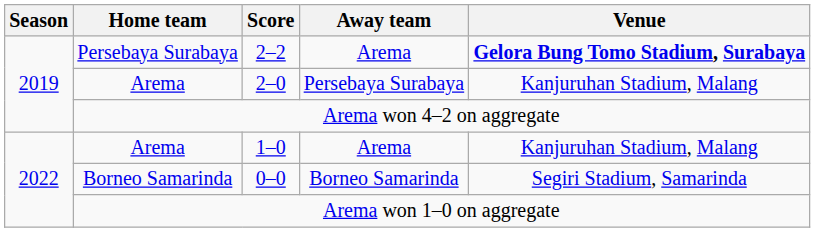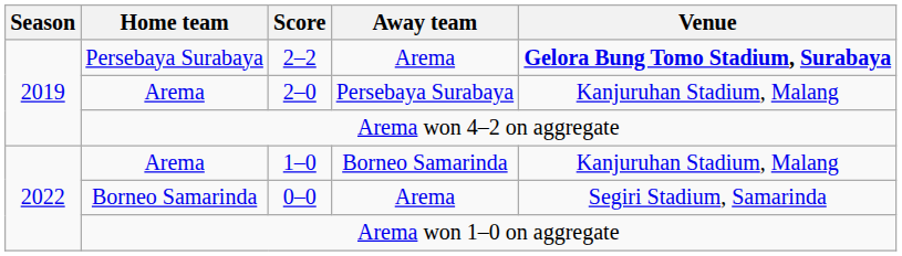 <table class="wikitable" style="text-align: center;">
 <tr>
 <th>Season</th>
 <th>Home team</th>
 <th>Score</th>
 <th>Away team</th>
 <th>Venue</th>
 </tr>
 <tr>
 <td rowspan="3"><a href='#'>2019</a></td>
 <td><a href='#'>Persebaya Surabaya</a></td>
 <td><a href='#'>2–2</a></td>
 <td><a href='#'>Arema</a></td>
 <td><strong><a href='#'>Gelora Bung Tomo Stadium</a>, <a href='#'>Surabaya</a></strong></td>
 </tr>
 <tr>
 <td><a href='#'>Arema</a></td>
 <td><a href='#'>2–0</a></td>
 <td><a href='#'>Persebaya Surabaya</a></td>
 <td><a href='#'>Kanjuruhan Stadium</a>, <a href='#'>Malang</a></td>
 </tr>
 <tr>
 <td colspan="4"><a href='#'>Arema</a> won 4–2 on aggregate</td>
 </tr>
 <tr>
 <td rowspan="3"><a href='#'>2022</a></td>
 <td><a href='#'>Arema</a></td>
 <td><a href='#'>1–0</a></td>
-<td><a href='#'>Arema</a></td>
+<td><a href='#'>Borneo Samarinda</a></td>
 <td><a href='#'>Kanjuruhan Stadium</a>, <a href='#'>Malang</a></td>
 </tr>
 <tr>
 <td><a href='#'>Borneo Samarinda</a></td>
 <td><a href='#'>0–0</a></td>
-<td><a href='#'>Borneo Samarinda</a></td>
+<td><a href='#'>Arema</a></td>
 <td><a href='#'>Segiri Stadium</a>, <a href='#'>Samarinda</a></td>
 </tr>
 <tr>
 <td colspan="4"><a href='#'>Arema</a> won 1–0 on aggregate</td>
 </tr>
 </table>
